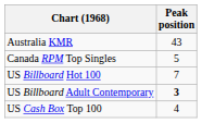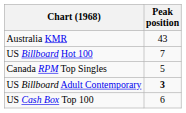 <table class="wikitable sortable">
 <tr>
 <th>Chart (1968)</th>
 <th>Peak<br>position</th>
 </tr>
 <tr>
 <td>Australia <a href='#'>KMR</a></td>
 <td style="text-align:center;">43</td>
 </tr>
 <tr>
+<td>US <em><a href='#'>Billboard</a></em> <a href='#'>Hot 100</a></td>
+<td style="text-align:center;">7</td>
+</tr>
+<tr>
 <td>Canada <em><a href='#'>RPM</a></em> Top Singles</td>
 <td style="text-align:center;">5</td>
-</tr>
-<tr>
-<td>US <em><a href='#'>Billboard</a></em> <a href='#'>Hot 100</a></td>
-<td style="text-align:center;">7</td>
 </tr>
 <tr>
 <td>US <em>Billboard</em> <a href='#'>Adult Contemporary</a></td>
 <td style="text-align:center;"><strong>3</strong></td>
 </tr>
 <tr>
 <td>US <a href='#'><em>Cash Box</em></a> Top 100</td>
-<td align="center">4</td>
+<td align="center">6</td>
 </tr>
 </table>
